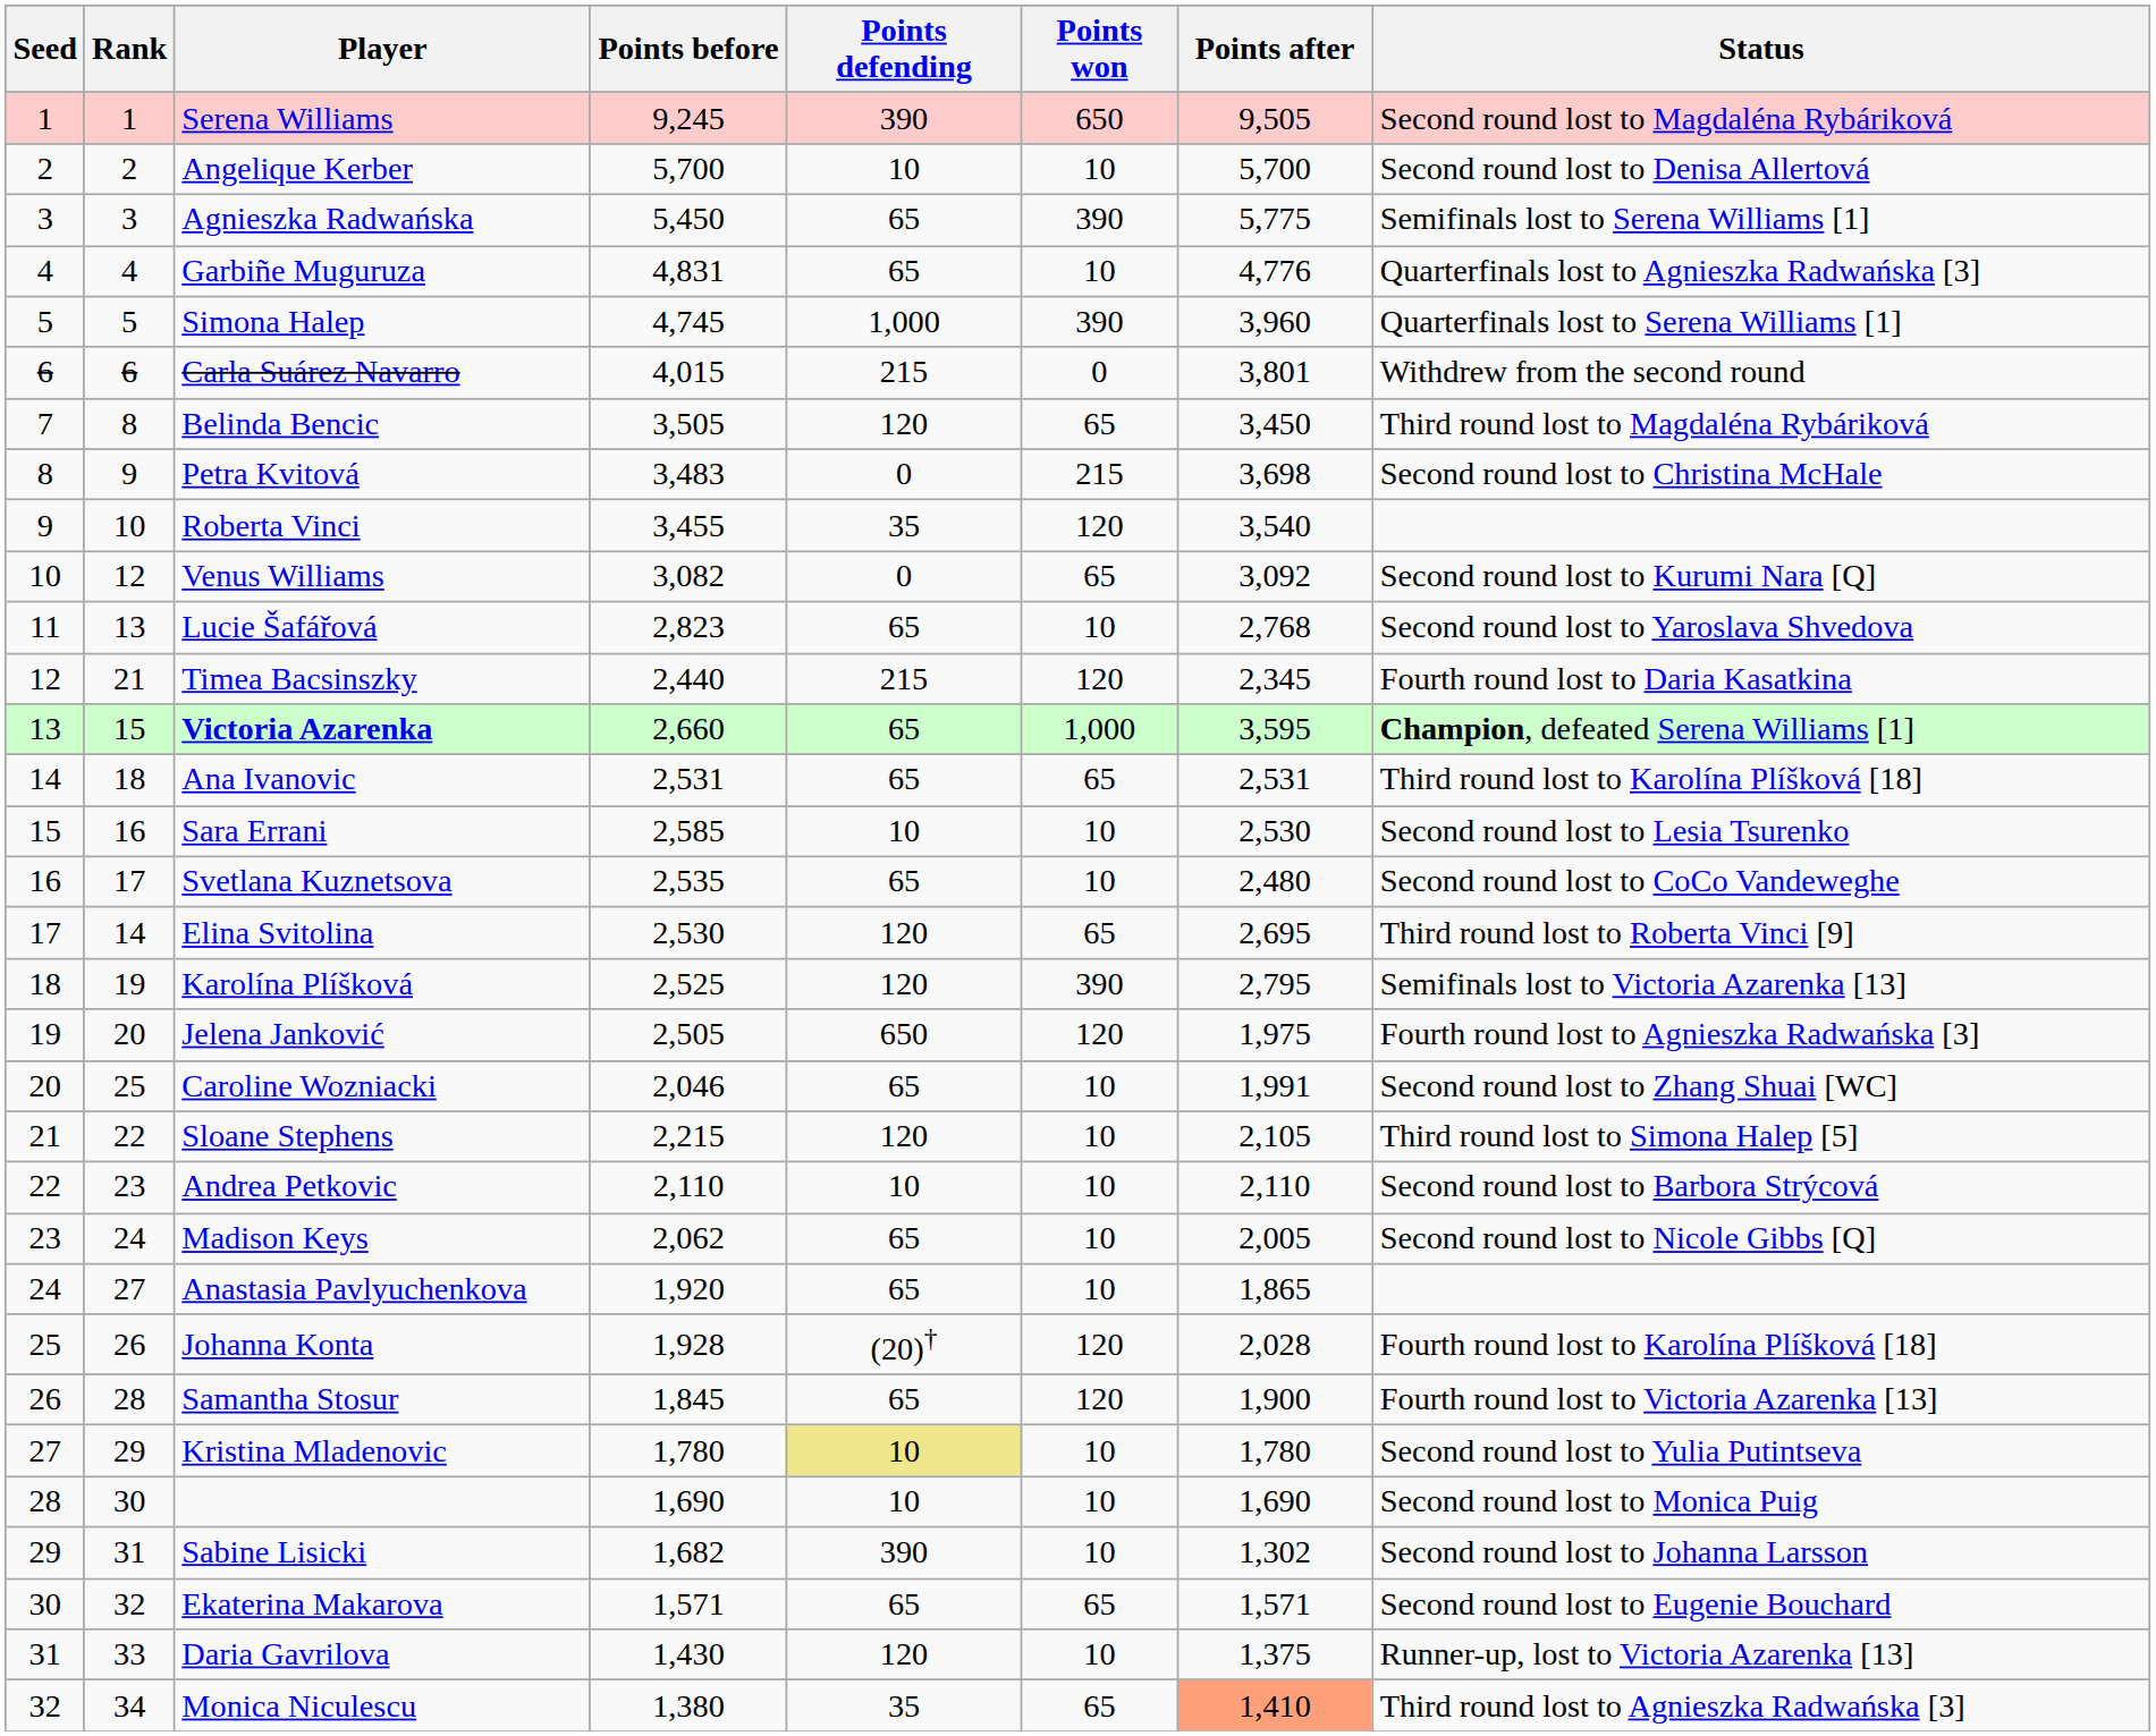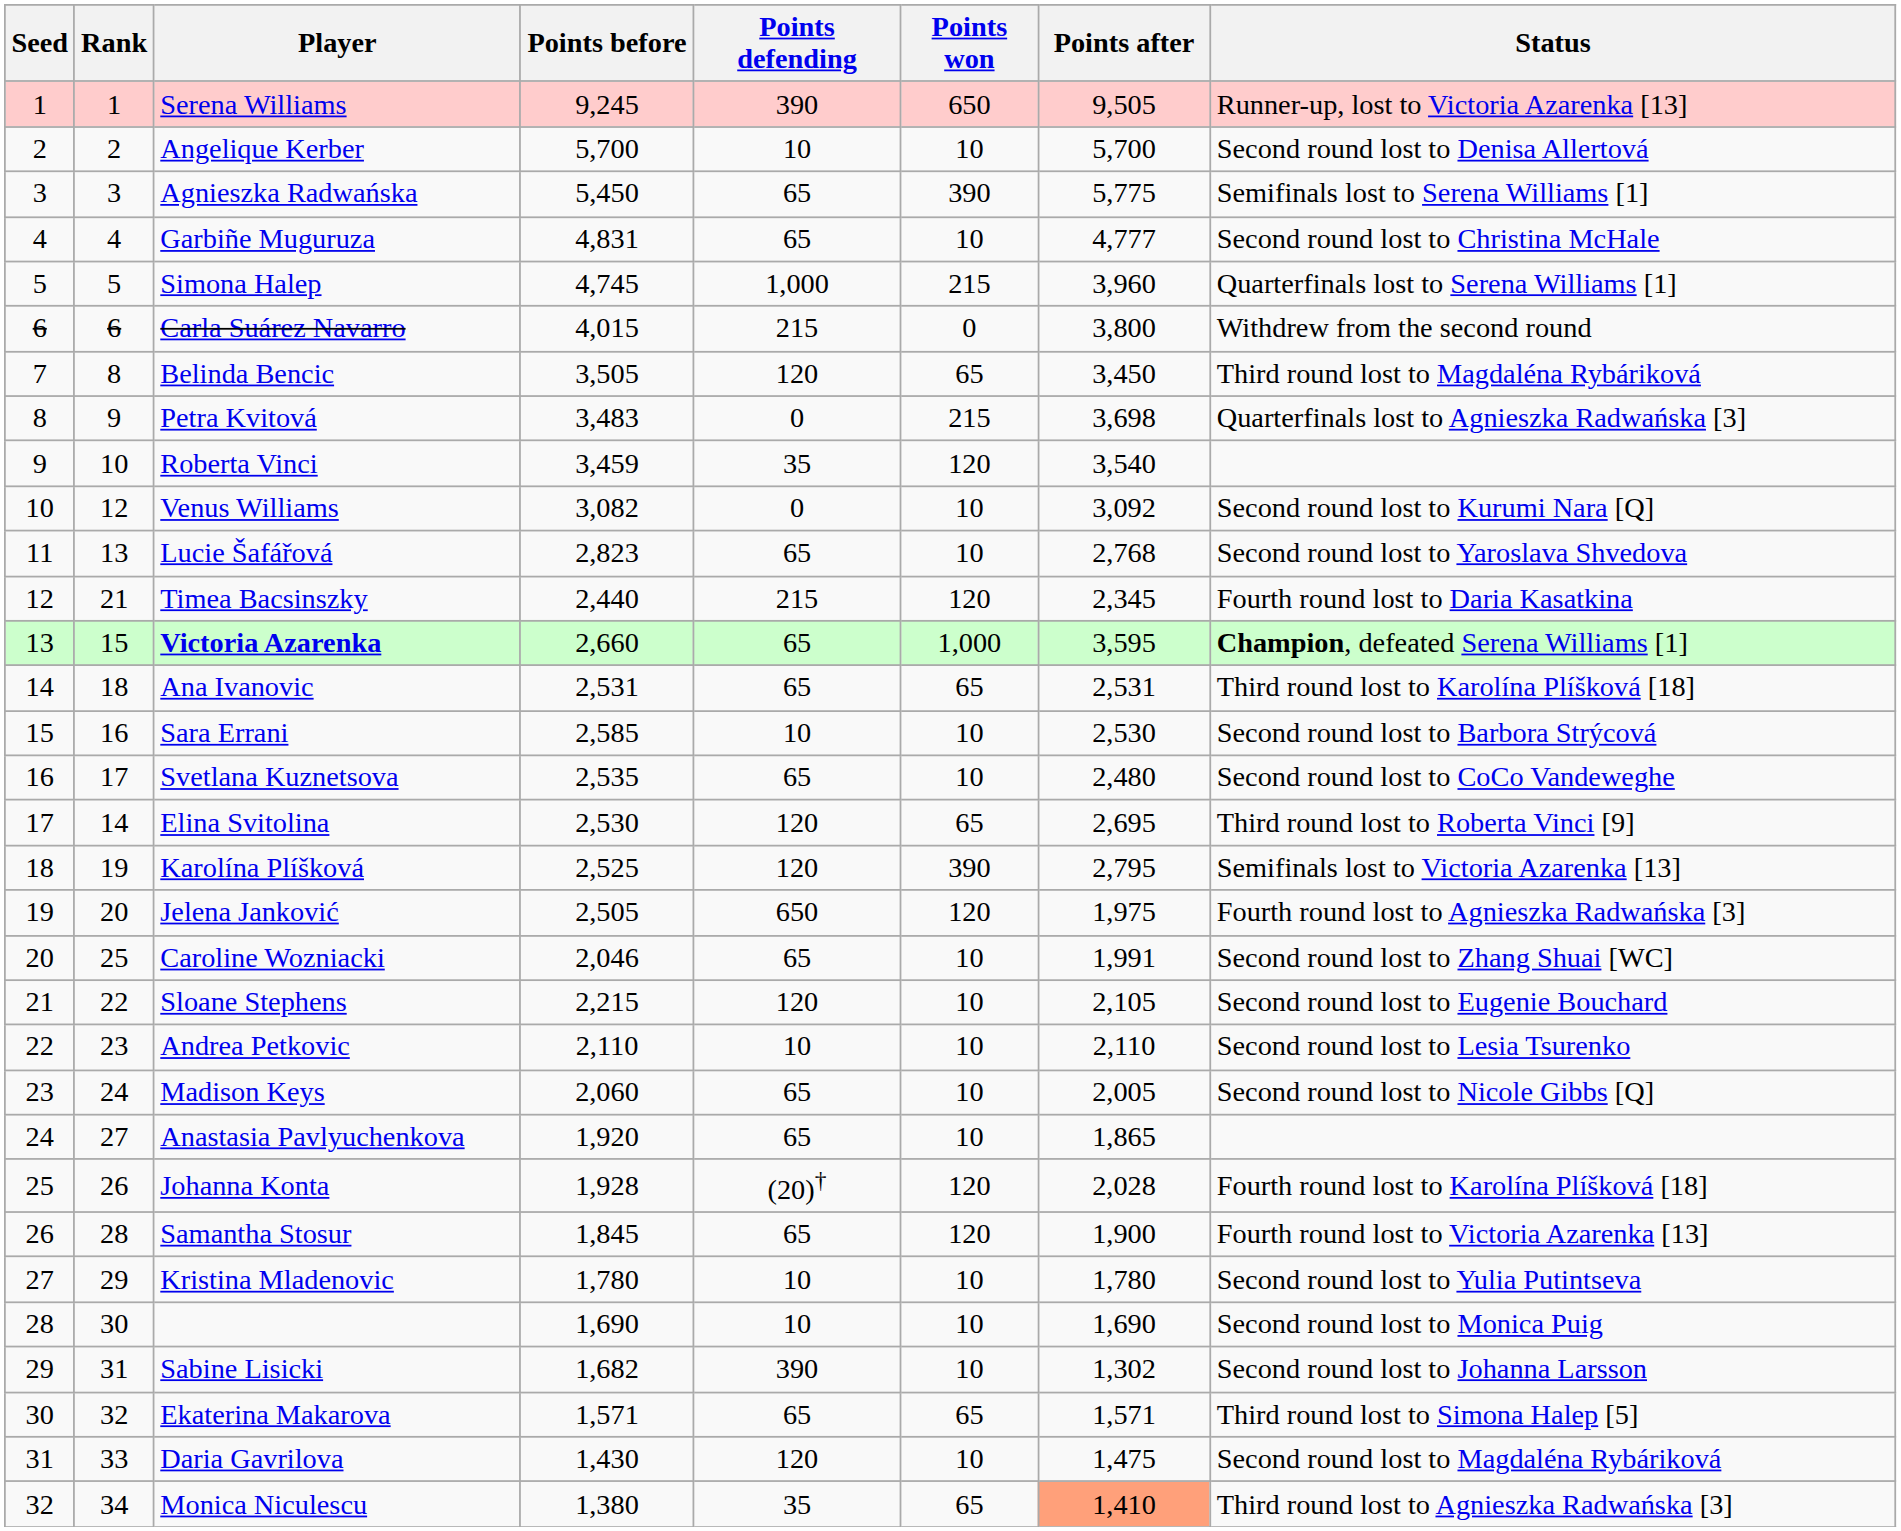 <table class="wikitable sortable">
 <tr>
 <th style="width:30px;">Seed</th>
 <th style="width:30px;">Rank</th>
 <th style="width:200px;">Player</th>
 <th style="width:90px;">Points before</th>
 <th style="width:110px;"><a href='#'>Points defending</a></th>
 <th style="width:70px;"><a href='#'>Points won</a></th>
 <th style="width:90px;">Points after</th>
 <th style="width:380px;">Status</th>
 </tr>
 <tr style="background:#fcc;">
 <td style="text-align:center;">1</td>
 <td style="text-align:center;">1</td>
 <td> <a href='#'>Serena Williams</a></td>
 <td style="text-align:center;">9,245</td>
 <td style="text-align:center;">390</td>
 <td style="text-align:center;">650</td>
 <td style="text-align:center;">9,505</td>
-<td>Second round lost to  <a href='#'>Magdaléna Rybáriková</a></td>
+<td>Runner-up, lost to  <a href='#'>Victoria Azarenka</a> [13]</td>
 </tr>
 <tr>
 <td style="text-align:center;">2</td>
 <td style="text-align:center;">2</td>
 <td> <a href='#'>Angelique Kerber</a></td>
 <td style="text-align:center;">5,700</td>
 <td style="text-align:center;">10</td>
 <td style="text-align:center;">10</td>
 <td style="text-align:center;">5,700</td>
 <td>Second round lost to  <a href='#'>Denisa Allertová</a></td>
 </tr>
 <tr>
 <td style="text-align:center;">3</td>
 <td style="text-align:center;">3</td>
 <td> <a href='#'>Agnieszka Radwańska</a></td>
 <td style="text-align:center;">5,450</td>
 <td style="text-align:center;">65</td>
 <td style="text-align:center;">390</td>
 <td style="text-align:center;">5,775</td>
 <td>Semifinals lost to  <a href='#'>Serena Williams</a> [1]</td>
 </tr>
 <tr>
 <td style="text-align:center;">4</td>
 <td style="text-align:center;">4</td>
 <td> <a href='#'>Garbiñe Muguruza</a></td>
 <td style="text-align:center;">4,831</td>
 <td style="text-align:center;">65</td>
 <td style="text-align:center;">10</td>
-<td style="text-align:center;">4,776</td>
-<td>Quarterfinals lost to  <a href='#'>Agnieszka Radwańska</a> [3]</td>
+<td style="text-align:center;">4,777</td>
+<td>Second round lost to  <a href='#'>Christina McHale</a></td>
 </tr>
 <tr>
 <td style="text-align:center;">5</td>
 <td style="text-align:center;">5</td>
 <td> <a href='#'>Simona Halep</a></td>
 <td style="text-align:center;">4,745</td>
 <td style="text-align:center;">1,000</td>
-<td style="text-align:center;">390</td>
+<td style="text-align:center;">215</td>
 <td style="text-align:center;">3,960</td>
 <td>Quarterfinals lost to  <a href='#'>Serena Williams</a> [1]</td>
 </tr>
 <tr>
 <td style="text-align:center;"><s>6</s></td>
 <td style="text-align:center;"><s>6</s></td>
 <td><s> <a href='#'>Carla Suárez Navarro</a></s></td>
 <td style="text-align:center;">4,015</td>
 <td style="text-align:center;">215</td>
 <td style="text-align:center;">0</td>
-<td style="text-align:center;">3,801</td>
+<td style="text-align:center;">3,800</td>
 <td>Withdrew from the second round</td>
 </tr>
 <tr>
 <td style="text-align:center;">7</td>
 <td style="text-align:center;">8</td>
 <td> <a href='#'>Belinda Bencic</a></td>
 <td style="text-align:center;">3,505</td>
 <td style="text-align:center;">120</td>
 <td style="text-align:center;">65</td>
 <td style="text-align:center;">3,450</td>
 <td>Third round lost to  <a href='#'>Magdaléna Rybáriková</a></td>
 </tr>
 <tr>
 <td style="text-align:center;">8</td>
 <td style="text-align:center;">9</td>
 <td> <a href='#'>Petra Kvitová</a></td>
 <td style="text-align:center;">3,483</td>
 <td style="text-align:center;">0</td>
 <td style="text-align:center;">215</td>
 <td style="text-align:center;">3,698</td>
-<td>Second round lost to  <a href='#'>Christina McHale</a></td>
+<td>Quarterfinals lost to  <a href='#'>Agnieszka Radwańska</a> [3]</td>
 </tr>
 <tr>
 <td style="text-align:center;">9</td>
 <td style="text-align:center;">10</td>
 <td> <a href='#'>Roberta Vinci</a></td>
-<td style="text-align:center;">3,455</td>
+<td style="text-align:center;">3,459</td>
 <td style="text-align:center;">35</td>
 <td style="text-align:center;">120</td>
 <td style="text-align:center;">3,540</td>
 <td></td>
 </tr>
 <tr>
 <td style="text-align:center;">10</td>
 <td style="text-align:center;">12</td>
 <td> <a href='#'>Venus Williams</a></td>
 <td style="text-align:center;">3,082</td>
 <td style="text-align:center;">0</td>
-<td style="text-align:center;">65</td>
+<td style="text-align:center;">10</td>
 <td style="text-align:center;">3,092</td>
 <td>Second round lost to  <a href='#'>Kurumi Nara</a> [Q]</td>
 </tr>
 <tr>
 <td style="text-align:center;">11</td>
 <td style="text-align:center;">13</td>
 <td> <a href='#'>Lucie Šafářová</a></td>
 <td style="text-align:center;">2,823</td>
 <td style="text-align:center;">65</td>
 <td style="text-align:center;">10</td>
 <td style="text-align:center;">2,768</td>
 <td>Second round lost to  <a href='#'>Yaroslava Shvedova</a></td>
 </tr>
 <tr>
 <td style="text-align:center;">12</td>
 <td style="text-align:center;">21</td>
 <td> <a href='#'>Timea Bacsinszky</a></td>
 <td style="text-align:center;">2,440</td>
 <td style="text-align:center;">215</td>
 <td style="text-align:center;">120</td>
 <td style="text-align:center;">2,345</td>
 <td>Fourth round lost to  <a href='#'>Daria Kasatkina</a></td>
 </tr>
 <tr style="background:#cfc;">
 <td style="text-align:center;">13</td>
 <td style="text-align:center;">15</td>
 <td> <strong><a href='#'>Victoria Azarenka</a></strong></td>
 <td style="text-align:center;">2,660</td>
 <td style="text-align:center;">65</td>
 <td style="text-align:center;">1,000</td>
 <td style="text-align:center;">3,595</td>
 <td><strong>Champion</strong>, defeated  <a href='#'>Serena Williams</a> [1]</td>
 </tr>
 <tr>
 <td style="text-align:center;">14</td>
 <td style="text-align:center;">18</td>
 <td> <a href='#'>Ana Ivanovic</a></td>
 <td style="text-align:center;">2,531</td>
 <td style="text-align:center;">65</td>
 <td style="text-align:center;">65</td>
 <td style="text-align:center;">2,531</td>
 <td>Third round lost to  <a href='#'>Karolína Plíšková</a> [18]</td>
 </tr>
 <tr>
 <td style="text-align:center;">15</td>
 <td style="text-align:center;">16</td>
 <td> <a href='#'>Sara Errani</a></td>
 <td style="text-align:center;">2,585</td>
 <td style="text-align:center;">10</td>
 <td style="text-align:center;">10</td>
 <td style="text-align:center;">2,530</td>
-<td>Second round lost to  <a href='#'>Lesia Tsurenko</a></td>
+<td>Second round lost to  <a href='#'>Barbora Strýcová</a></td>
 </tr>
 <tr>
 <td style="text-align:center;">16</td>
 <td style="text-align:center;">17</td>
 <td> <a href='#'>Svetlana Kuznetsova</a></td>
 <td style="text-align:center;">2,535</td>
 <td style="text-align:center;">65</td>
 <td style="text-align:center;">10</td>
 <td style="text-align:center;">2,480</td>
 <td>Second round lost to  <a href='#'>CoCo Vandeweghe</a></td>
 </tr>
 <tr>
 <td style="text-align:center;">17</td>
 <td style="text-align:center;">14</td>
 <td> <a href='#'>Elina Svitolina</a></td>
 <td style="text-align:center;">2,530</td>
 <td style="text-align:center;">120</td>
 <td style="text-align:center;">65</td>
 <td style="text-align:center;">2,695</td>
 <td>Third round lost to  <a href='#'>Roberta Vinci</a> [9]</td>
 </tr>
 <tr>
 <td style="text-align:center;">18</td>
 <td style="text-align:center;">19</td>
 <td> <a href='#'>Karolína Plíšková</a></td>
 <td style="text-align:center;">2,525</td>
 <td style="text-align:center;">120</td>
 <td style="text-align:center;">390</td>
 <td style="text-align:center;">2,795</td>
 <td>Semifinals lost to  <a href='#'>Victoria Azarenka</a> [13]</td>
 </tr>
 <tr>
 <td style="text-align:center;">19</td>
 <td style="text-align:center;">20</td>
 <td> <a href='#'>Jelena Janković</a></td>
 <td style="text-align:center;">2,505</td>
 <td style="text-align:center;">650</td>
 <td style="text-align:center;">120</td>
 <td style="text-align:center;">1,975</td>
 <td>Fourth round lost to  <a href='#'>Agnieszka Radwańska</a> [3]</td>
 </tr>
 <tr>
 <td style="text-align:center;">20</td>
 <td style="text-align:center;">25</td>
 <td> <a href='#'>Caroline Wozniacki</a></td>
 <td style="text-align:center;">2,046</td>
 <td style="text-align:center;">65</td>
 <td style="text-align:center;">10</td>
 <td style="text-align:center;">1,991</td>
 <td>Second round lost to  <a href='#'>Zhang Shuai</a> [WC]</td>
 </tr>
 <tr>
 <td style="text-align:center;">21</td>
 <td style="text-align:center;">22</td>
 <td> <a href='#'>Sloane Stephens</a></td>
 <td style="text-align:center;">2,215</td>
 <td style="text-align:center;">120</td>
 <td style="text-align:center;">10</td>
 <td style="text-align:center;">2,105</td>
-<td>Third round lost to  <a href='#'>Simona Halep</a> [5]</td>
+<td>Second round lost to  <a href='#'>Eugenie Bouchard</a></td>
 </tr>
 <tr>
 <td style="text-align:center;">22</td>
 <td style="text-align:center;">23</td>
 <td> <a href='#'>Andrea Petkovic</a></td>
 <td style="text-align:center;">2,110</td>
 <td style="text-align:center;">10</td>
 <td style="text-align:center;">10</td>
 <td style="text-align:center;">2,110</td>
-<td>Second round lost to  <a href='#'>Barbora Strýcová</a></td>
+<td>Second round lost to  <a href='#'>Lesia Tsurenko</a></td>
 </tr>
 <tr>
 <td style="text-align:center;">23</td>
 <td style="text-align:center;">24</td>
 <td> <a href='#'>Madison Keys</a></td>
-<td style="text-align:center;">2,062</td>
+<td style="text-align:center;">2,060</td>
 <td style="text-align:center;">65</td>
 <td style="text-align:center;">10</td>
 <td style="text-align:center;">2,005</td>
 <td>Second round lost to  <a href='#'>Nicole Gibbs</a> [Q]</td>
 </tr>
 <tr>
 <td style="text-align:center;">24</td>
 <td style="text-align:center;">27</td>
 <td> <a href='#'>Anastasia Pavlyuchenkova</a></td>
 <td style="text-align:center;">1,920</td>
 <td style="text-align:center;">65</td>
 <td style="text-align:center;">10</td>
 <td style="text-align:center;">1,865</td>
 <td></td>
 </tr>
 <tr>
 <td style="text-align:center;">25</td>
 <td style="text-align:center;">26</td>
 <td> <a href='#'>Johanna Konta</a></td>
 <td style="text-align:center;">1,928</td>
 <td style="text-align:center;">(20)<sup>†</sup></td>
 <td style="text-align:center;">120</td>
 <td style="text-align:center;">2,028</td>
 <td>Fourth round lost to  <a href='#'>Karolína Plíšková</a> [18]</td>
 </tr>
 <tr>
 <td style="text-align:center;">26</td>
 <td style="text-align:center;">28</td>
 <td> <a href='#'>Samantha Stosur</a></td>
 <td style="text-align:center;">1,845</td>
 <td style="text-align:center;">65</td>
 <td style="text-align:center;">120</td>
 <td style="text-align:center;">1,900</td>
 <td>Fourth round lost to  <a href='#'>Victoria Azarenka</a> [13]</td>
 </tr>
 <tr>
 <td style="text-align:center;">27</td>
 <td style="text-align:center;">29</td>
 <td> <a href='#'>Kristina Mladenovic</a></td>
 <td style="text-align:center;">1,780</td>
-<td style="background: khaki; text-align:center;">10</td>
+<td style="text-align:center;">10</td>
 <td style="text-align:center;">10</td>
 <td style="text-align:center;">1,780</td>
 <td>Second round lost to  <a href='#'>Yulia Putintseva</a></td>
 </tr>
 <tr>
 <td style="text-align:center;">28</td>
 <td style="text-align:center;">30</td>
 <td></td>
 <td style="text-align:center;">1,690</td>
 <td style="text-align:center;">10</td>
 <td style="text-align:center;">10</td>
 <td style="text-align:center;">1,690</td>
 <td>Second round lost to  <a href='#'>Monica Puig</a></td>
 </tr>
 <tr>
 <td style="text-align:center;">29</td>
 <td style="text-align:center;">31</td>
 <td> <a href='#'>Sabine Lisicki</a></td>
 <td style="text-align:center;">1,682</td>
 <td style="text-align:center;">390</td>
 <td style="text-align:center;">10</td>
 <td style="text-align:center;">1,302</td>
 <td>Second round lost to  <a href='#'>Johanna Larsson</a></td>
 </tr>
 <tr>
 <td style="text-align:center;">30</td>
 <td style="text-align:center;">32</td>
 <td> <a href='#'>Ekaterina Makarova</a></td>
 <td style="text-align:center;">1,571</td>
 <td style="text-align:center;">65</td>
 <td style="text-align:center;">65</td>
 <td style="text-align:center;">1,571</td>
-<td>Second round lost to  <a href='#'>Eugenie Bouchard</a></td>
+<td>Third round lost to  <a href='#'>Simona Halep</a> [5]</td>
 </tr>
 <tr>
 <td style="text-align:center;">31</td>
 <td style="text-align:center;">33</td>
 <td> <a href='#'>Daria Gavrilova</a></td>
 <td style="text-align:center;">1,430</td>
 <td style="text-align:center;">120</td>
 <td style="text-align:center;">10</td>
-<td style="text-align:center;">1,375</td>
-<td>Runner-up, lost to  <a href='#'>Victoria Azarenka</a> [13]</td>
+<td style="text-align:center;">1,475</td>
+<td>Second round lost to  <a href='#'>Magdaléna Rybáriková</a></td>
 </tr>
 <tr>
 <td style="text-align:center;">32</td>
 <td style="text-align:center;">34</td>
 <td> <a href='#'>Monica Niculescu</a></td>
 <td style="text-align:center;">1,380</td>
 <td style="text-align:center;">35</td>
 <td style="text-align:center;">65</td>
 <td style="background: lightsalmon; text-align:center;">1,410</td>
 <td>Third round lost to  <a href='#'>Agnieszka Radwańska</a> [3]</td>
 </tr>
 </table>
